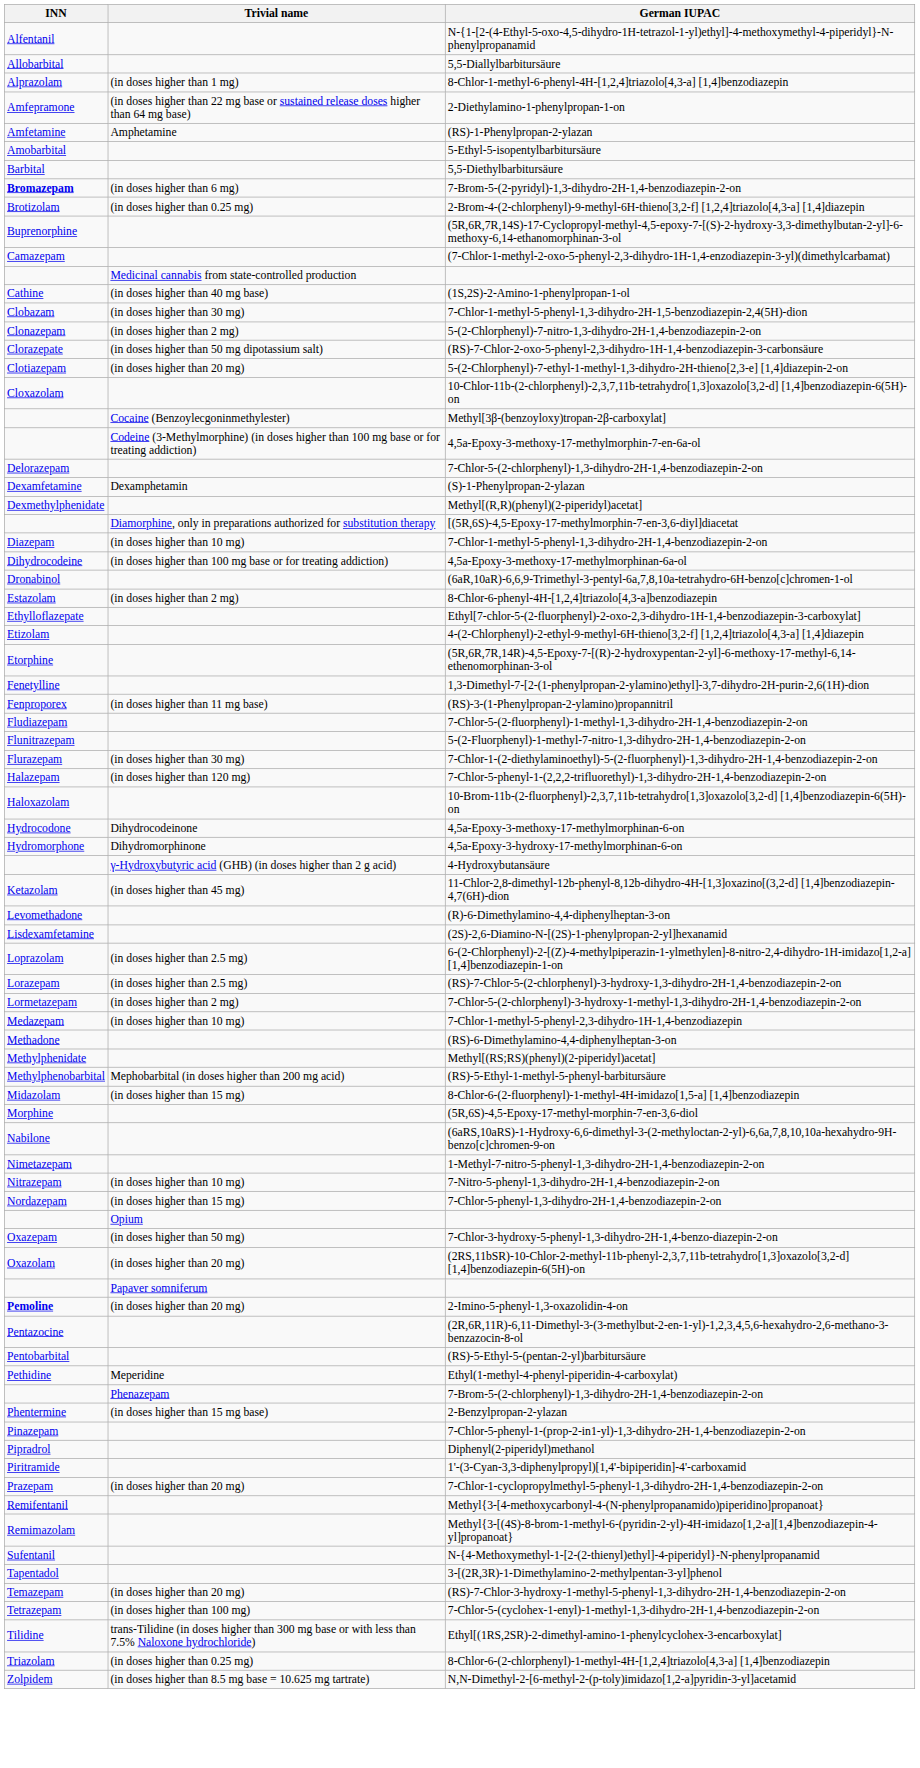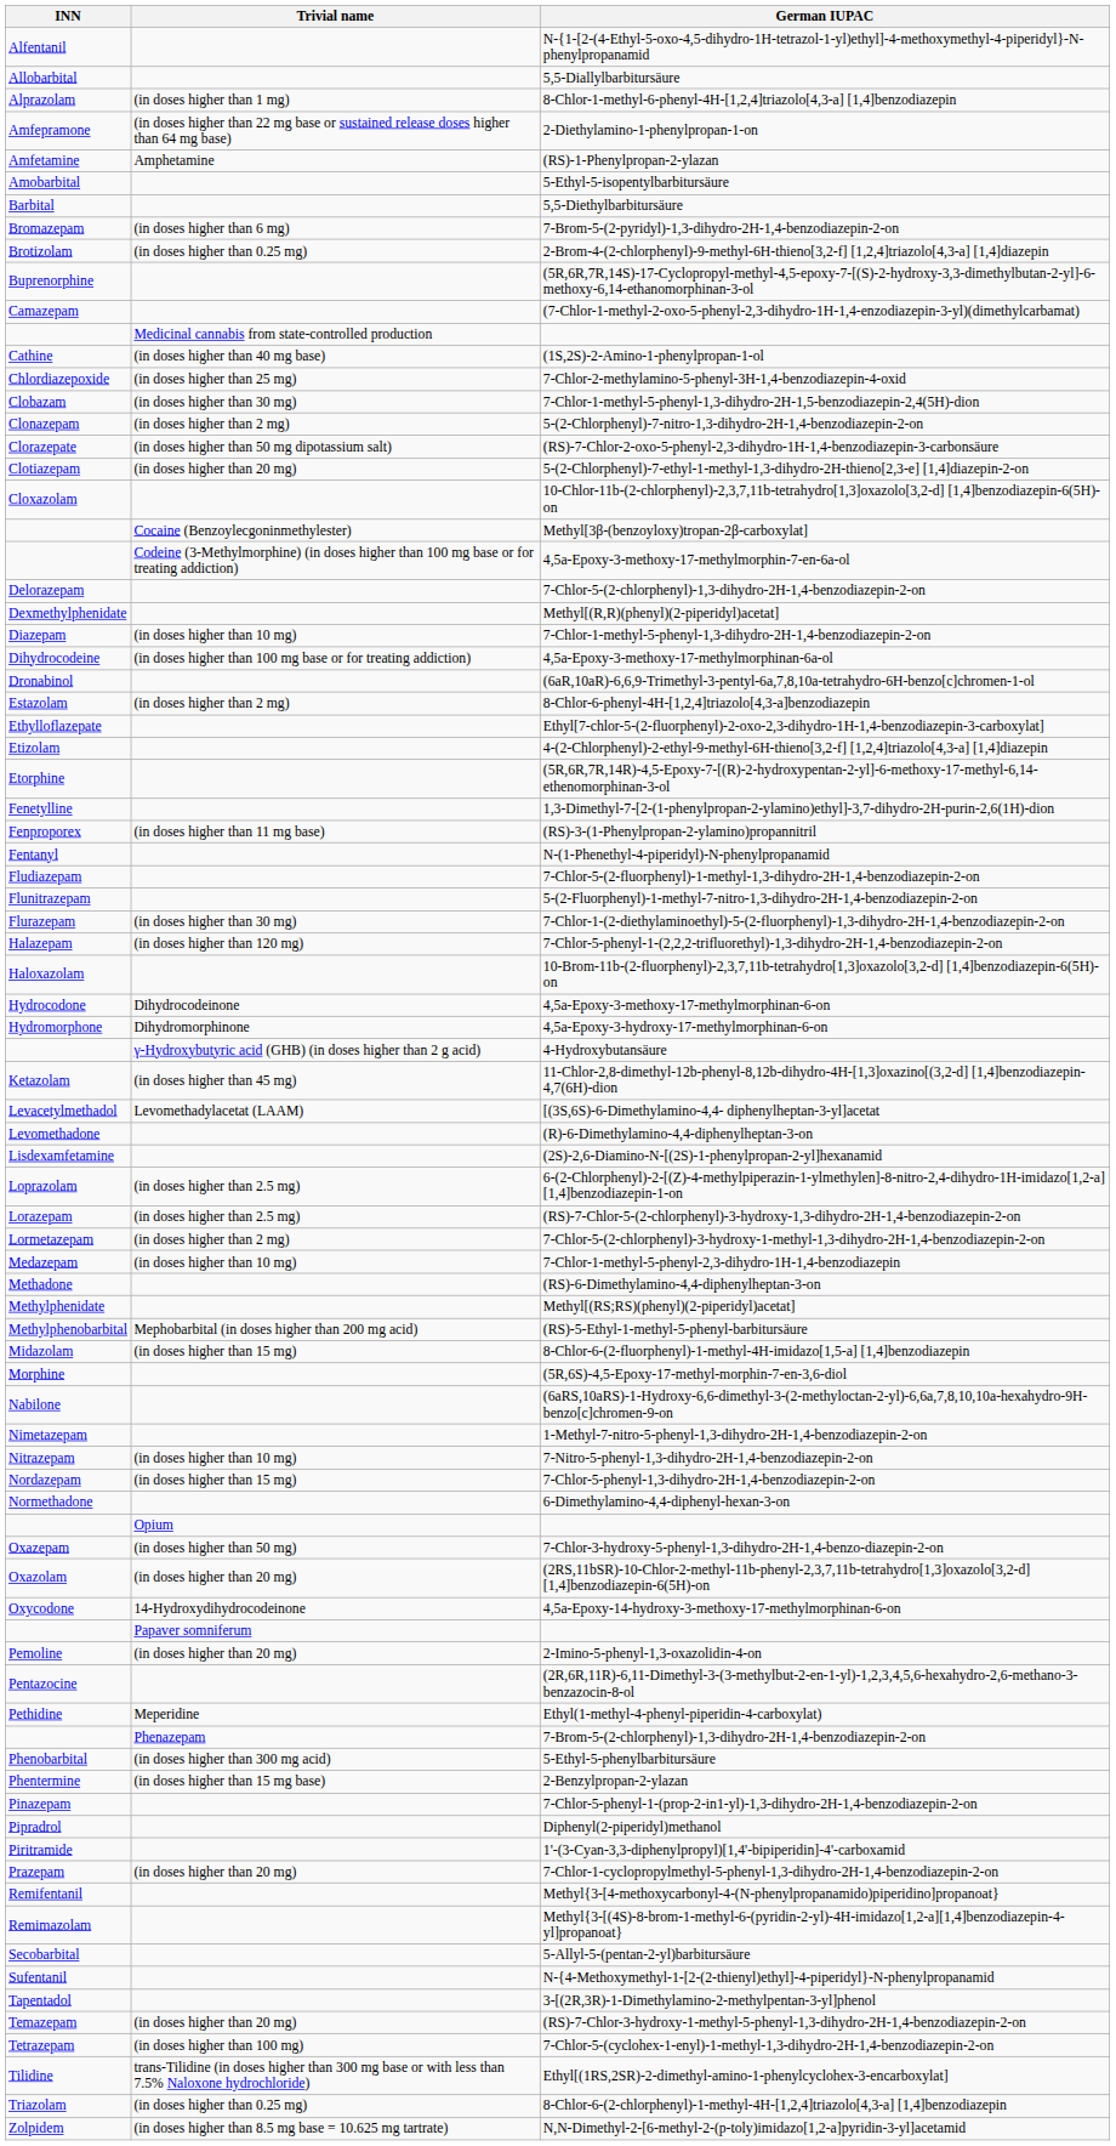 <table class="wikitable sortable">
 <tr>
 <th>INN</th>
 <th>Trivial name</th>
 <th>German IUPAC</th>
 </tr>
 <tr>
 <td><a href='#'>Alfentanil</a></td>
 <td></td>
 <td>N-{1-[2-(4-Ethyl-5-oxo-4,5-dihydro-1H-tetrazol-1-yl)ethyl]-4-methoxymethyl-4-piperidyl}-N-phenylpropanamid</td>
 </tr>
 <tr>
 <td><a href='#'>Allobarbital</a></td>
 <td></td>
 <td>5,5-Diallylbarbitursäure</td>
 </tr>
 <tr>
 <td><a href='#'>Alprazolam</a></td>
 <td>(in doses higher than 1 mg)</td>
 <td>8-Chlor-1-methyl-6-phenyl-4H-[1,2,4]triazolo[4,3-a] [1,4]benzodiazepin</td>
 </tr>
 <tr>
 <td><a href='#'>Amfepramone</a></td>
 <td>(in doses higher than 22 mg base or <a href='#'>sustained release doses</a> higher than 64 mg base)</td>
 <td>2-Diethylamino-1-phenylpropan-1-on</td>
 </tr>
 <tr>
 <td><a href='#'>Amfetamine</a></td>
 <td>Amphetamine</td>
 <td>(RS)-1-Phenylpropan-2-ylazan</td>
 </tr>
 <tr>
 <td><a href='#'>Amobarbital</a></td>
 <td></td>
 <td>5-Ethyl-5-isopentylbarbitursäure</td>
 </tr>
 <tr>
 <td><a href='#'>Barbital</a></td>
 <td></td>
 <td>5,5-Diethylbarbitursäure</td>
 </tr>
 <tr>
-<td><strong><a href='#'>Bromazepam</a></strong></td>
+<td><a href='#'>Bromazepam</a></td>
 <td>(in doses higher than 6 mg)</td>
 <td>7-Brom-5-(2-pyridyl)-1,3-dihydro-2H-1,4-benzodiazepin-2-on</td>
 </tr>
 <tr>
 <td><a href='#'>Brotizolam</a></td>
 <td>(in doses higher than 0.25 mg)</td>
 <td>2-Brom-4-(2-chlorphenyl)-9-methyl-6H-thieno[3,2-f] [1,2,4]triazolo[4,3-a] [1,4]diazepin</td>
 </tr>
 <tr>
 <td><a href='#'>Buprenorphine</a></td>
 <td></td>
 <td>(5R,6R,7R,14S)-17-Cyclopropyl-methyl-4,5-epoxy-7-[(S)-2-hydroxy-3,3-dimethylbutan-2-yl]-6-methoxy-6,14-ethanomorphinan-3-ol</td>
 </tr>
 <tr>
 <td><a href='#'>Camazepam</a></td>
 <td></td>
 <td>(7-Chlor-1-methyl-2-oxo-5-phenyl-2,3-dihydro-1H-1,4-enzodiazepin-3-yl)(dimethylcarbamat)</td>
 </tr>
 <tr>
 <td></td>
 <td><a href='#'>Medicinal cannabis</a> from state-controlled production</td>
 <td></td>
 </tr>
 <tr>
 <td><a href='#'>Cathine</a></td>
 <td>(in doses higher than 40 mg base)</td>
 <td>(1S,2S)-2-Amino-1-phenylpropan-1-ol</td>
+</tr>
+<tr>
+<td><a href='#'>Chlordiazepoxide</a></td>
+<td>(in doses higher than 25 mg)</td>
+<td>7-Chlor-2-methylamino-5-phenyl-3H-1,4-benzodiazepin-4-oxid</td>
 </tr>
 <tr>
 <td><a href='#'>Clobazam</a></td>
 <td>(in doses higher than 30 mg)</td>
 <td>7-Chlor-1-methyl-5-phenyl-1,3-dihydro-2H-1,5-benzodiazepin-2,4(5H)-dion</td>
 </tr>
 <tr>
 <td><a href='#'>Clonazepam</a></td>
 <td>(in doses higher than 2 mg)</td>
 <td>5-(2-Chlorphenyl)-7-nitro-1,3-dihydro-2H-1,4-benzodiazepin-2-on</td>
 </tr>
 <tr>
 <td><a href='#'>Clorazepate</a></td>
 <td>(in doses higher than 50 mg dipotassium salt)</td>
 <td>(RS)-7-Chlor-2-oxo-5-phenyl-2,3-dihydro-1H-1,4-benzodiazepin-3-carbonsäure</td>
 </tr>
 <tr>
 <td><a href='#'>Clotiazepam</a></td>
 <td>(in doses higher than 20 mg)</td>
 <td>5-(2-Chlorphenyl)-7-ethyl-1-methyl-1,3-dihydro-2H-thieno[2,3-e] [1,4]diazepin-2-on</td>
 </tr>
 <tr>
 <td><a href='#'>Cloxazolam</a></td>
 <td></td>
 <td>10-Chlor-11b-(2-chlorphenyl)-2,3,7,11b-tetrahydro[1,3]oxazolo[3,2-d] [1,4]benzodiazepin-6(5H)-on</td>
 </tr>
 <tr>
 <td></td>
 <td><a href='#'>Cocaine</a> (Benzoylecgoninmethylester)</td>
 <td>Methyl[3β-(benzoyloxy)tropan-2β-carboxylat]</td>
 </tr>
 <tr>
 <td></td>
 <td><a href='#'>Codeine</a> (3-Methylmorphine) (in doses higher than 100 mg base or for treating addiction)</td>
 <td>4,5a-Epoxy-3-methoxy-17-methylmorphin-7-en-6a-ol</td>
 </tr>
 <tr>
 <td><a href='#'>Delorazepam</a></td>
 <td></td>
 <td>7-Chlor-5-(2-chlorphenyl)-1,3-dihydro-2H-1,4-benzodiazepin-2-on</td>
 </tr>
 <tr>
-<td><a href='#'>Dexamfetamine</a></td>
-<td>Dexamphetamin</td>
-<td>(S)-1-Phenylpropan-2-ylazan</td>
-</tr>
-<tr>
 <td><a href='#'>Dexmethylphenidate</a></td>
 <td></td>
 <td>Methyl[(R,R)(phenyl)(2-piperidyl)acetat]</td>
-</tr>
-<tr>
-<td></td>
-<td><a href='#'>Diamorphine</a>, only in preparations authorized for <a href='#'>substitution therapy</a></td>
-<td>[(5R,6S)-4,5-Epoxy-17-methylmorphin-7-en-3,6-diyl]diacetat</td>
 </tr>
 <tr>
 <td><a href='#'>Diazepam</a></td>
 <td>(in doses higher than 10 mg)</td>
 <td>7-Chlor-1-methyl-5-phenyl-1,3-dihydro-2H-1,4-benzodiazepin-2-on</td>
 </tr>
 <tr>
 <td><a href='#'>Dihydrocodeine</a></td>
 <td>(in doses higher than 100 mg base or for treating addiction)</td>
 <td>4,5a-Epoxy-3-methoxy-17-methylmorphinan-6a-ol</td>
 </tr>
 <tr>
 <td><a href='#'>Dronabinol</a></td>
 <td></td>
 <td>(6aR,10aR)-6,6,9-Trimethyl-3-pentyl-6a,7,8,10a-tetrahydro-6H-benzo[c]chromen-1-ol</td>
 </tr>
 <tr>
 <td><a href='#'>Estazolam</a></td>
 <td>(in doses higher than 2 mg)</td>
 <td>8-Chlor-6-phenyl-4H-[1,2,4]triazolo[4,3-a]benzodiazepin</td>
 </tr>
 <tr>
 <td><a href='#'>Ethylloflazepate</a></td>
 <td></td>
 <td>Ethyl[7-chlor-5-(2-fluorphenyl)-2-oxo-2,3-dihydro-1H-1,4-benzodiazepin-3-carboxylat]</td>
 </tr>
 <tr>
 <td><a href='#'>Etizolam</a></td>
 <td></td>
 <td>4-(2-Chlorphenyl)-2-ethyl-9-methyl-6H-thieno[3,2-f] [1,2,4]triazolo[4,3-a] [1,4]diazepin</td>
 </tr>
 <tr>
 <td><a href='#'>Etorphine</a></td>
 <td></td>
 <td>(5R,6R,7R,14R)-4,5-Epoxy-7-[(R)-2-hydroxypentan-2-yl]-6-methoxy-17-methyl-6,14-ethenomorphinan-3-ol</td>
 </tr>
 <tr>
 <td><a href='#'>Fenetylline</a></td>
 <td></td>
 <td>1,3-Dimethyl-7-[2-(1-phenylpropan-2-ylamino)ethyl]-3,7-dihydro-2H-purin-2,6(1H)-dion</td>
 </tr>
 <tr>
 <td><a href='#'>Fenproporex</a></td>
 <td>(in doses higher than 11 mg base)</td>
 <td>(RS)-3-(1-Phenylpropan-2-ylamino)propannitril</td>
 </tr>
 <tr>
+<td><a href='#'>Fentanyl</a></td>
+<td></td>
+<td>N-(1-Phenethyl-4-piperidyl)-N-phenylpropanamid</td>
+</tr>
+<tr>
 <td><a href='#'>Fludiazepam</a></td>
 <td></td>
 <td>7-Chlor-5-(2-fluorphenyl)-1-methyl-1,3-dihydro-2H-1,4-benzodiazepin-2-on</td>
 </tr>
 <tr>
 <td><a href='#'>Flunitrazepam</a></td>
 <td></td>
 <td>5-(2-Fluorphenyl)-1-methyl-7-nitro-1,3-dihydro-2H-1,4-benzodiazepin-2-on</td>
 </tr>
 <tr>
 <td><a href='#'>Flurazepam</a></td>
 <td>(in doses higher than 30 mg)</td>
 <td>7-Chlor-1-(2-diethylaminoethyl)-5-(2-fluorphenyl)-1,3-dihydro-2H-1,4-benzodiazepin-2-on</td>
 </tr>
 <tr>
 <td><a href='#'>Halazepam</a></td>
 <td>(in doses higher than 120 mg)</td>
 <td>7-Chlor-5-phenyl-1-(2,2,2-trifluorethyl)-1,3-dihydro-2H-1,4-benzodiazepin-2-on</td>
 </tr>
 <tr>
 <td><a href='#'>Haloxazolam</a></td>
 <td></td>
 <td>10-Brom-11b-(2-fluorphenyl)-2,3,7,11b-tetrahydro[1,3]oxazolo[3,2-d] [1,4]benzodiazepin-6(5H)-on</td>
 </tr>
 <tr>
 <td><a href='#'>Hydrocodone</a></td>
 <td>Dihydrocodeinone</td>
 <td>4,5a-Epoxy-3-methoxy-17-methylmorphinan-6-on</td>
 </tr>
 <tr>
 <td><a href='#'>Hydromorphone</a></td>
 <td>Dihydromorphinone</td>
 <td>4,5a-Epoxy-3-hydroxy-17-methylmorphinan-6-on</td>
 </tr>
 <tr>
 <td></td>
 <td><a href='#'>γ-Hydroxybutyric acid</a> (GHB) (in doses higher than 2 g acid)</td>
 <td>4-Hydroxybutansäure</td>
 </tr>
 <tr>
 <td><a href='#'>Ketazolam</a></td>
 <td>(in doses higher than 45 mg)</td>
 <td>11-Chlor-2,8-dimethyl-12b-phenyl-8,12b-dihydro-4H-[1,3]oxazino[(3,2-d] [1,4]benzodiazepin-4,7(6H)-dion</td>
+</tr>
+<tr>
+<td><a href='#'>Levacetylmethadol</a></td>
+<td>Levomethadylacetat (LAAM)</td>
+<td>[(3S,6S)-6-Dimethylamino-4,4- diphenylheptan-3-yl]acetat</td>
 </tr>
 <tr>
 <td><a href='#'>Levomethadone</a></td>
 <td></td>
 <td>(R)-6-Dimethylamino-4,4-diphenylheptan-3-on</td>
 </tr>
 <tr>
 <td><a href='#'>Lisdexamfetamine</a></td>
 <td></td>
 <td>(2S)-2,6-Diamino-N-[(2S)-1-phenylpropan-2-yl]hexanamid</td>
 </tr>
 <tr>
 <td><a href='#'>Loprazolam</a></td>
 <td>(in doses higher than 2.5 mg)</td>
 <td>6-(2-Chlorphenyl)-2-[(Z)-4-methylpiperazin-1-ylmethylen]-8-nitro-2,4-dihydro-1H-imidazo[1,2-a] [1,4]benzodiazepin-1-on</td>
 </tr>
 <tr>
 <td><a href='#'>Lorazepam</a></td>
 <td>(in doses higher than 2.5 mg)</td>
 <td>(RS)-7-Chlor-5-(2-chlorphenyl)-3-hydroxy-1,3-dihydro-2H-1,4-benzodiazepin-2-on</td>
 </tr>
 <tr>
 <td><a href='#'>Lormetazepam</a></td>
 <td>(in doses higher than 2 mg)</td>
 <td>7-Chlor-5-(2-chlorphenyl)-3-hydroxy-1-methyl-1,3-dihydro-2H-1,4-benzodiazepin-2-on</td>
 </tr>
 <tr>
 <td><a href='#'>Medazepam</a></td>
 <td>(in doses higher than 10 mg)</td>
 <td>7-Chlor-1-methyl-5-phenyl-2,3-dihydro-1H-1,4-benzodiazepin</td>
 </tr>
 <tr>
 <td><a href='#'>Methadone</a></td>
 <td></td>
 <td>(RS)-6-Dimethylamino-4,4-diphenylheptan-3-on</td>
 </tr>
 <tr>
 <td><a href='#'>Methylphenidate</a></td>
 <td></td>
 <td>Methyl[(RS;RS)(phenyl)(2-piperidyl)acetat]</td>
 </tr>
 <tr>
 <td><a href='#'>Methylphenobarbital</a></td>
 <td>Mephobarbital (in doses higher than 200 mg acid)</td>
 <td>(RS)-5-Ethyl-1-methyl-5-phenyl-barbitursäure</td>
 </tr>
 <tr>
 <td><a href='#'>Midazolam</a></td>
 <td>(in doses higher than 15 mg)</td>
 <td>8-Chlor-6-(2-fluorphenyl)-1-methyl-4H-imidazo[1,5-a] [1,4]benzodiazepin</td>
 </tr>
 <tr>
 <td><a href='#'>Morphine</a></td>
 <td></td>
 <td>(5R,6S)-4,5-Epoxy-17-methyl-morphin-7-en-3,6-diol</td>
 </tr>
 <tr>
 <td><a href='#'>Nabilone</a></td>
 <td></td>
 <td>(6aRS,10aRS)-1-Hydroxy-6,6-dimethyl-3-(2-methyloctan-2-yl)-6,6a,7,8,10,10a-hexahydro-9H-benzo[c]chromen-9-on</td>
 </tr>
 <tr>
 <td><a href='#'>Nimetazepam</a></td>
 <td></td>
 <td>1-Methyl-7-nitro-5-phenyl-1,3-dihydro-2H-1,4-benzodiazepin-2-on</td>
 </tr>
 <tr>
 <td><a href='#'>Nitrazepam</a></td>
 <td>(in doses higher than 10 mg)</td>
 <td>7-Nitro-5-phenyl-1,3-dihydro-2H-1,4-benzodiazepin-2-on</td>
 </tr>
 <tr>
 <td><a href='#'>Nordazepam</a></td>
 <td>(in doses higher than 15 mg)</td>
 <td>7-Chlor-5-phenyl-1,3-dihydro-2H-1,4-benzodiazepin-2-on</td>
 </tr>
 <tr>
+<td><a href='#'>Normethadone</a></td>
+<td></td>
+<td>6-Dimethylamino-4,4-diphenyl-hexan-3-on</td>
+</tr>
+<tr>
 <td></td>
 <td><a href='#'>Opium</a></td>
 <td></td>
 </tr>
 <tr>
 <td><a href='#'>Oxazepam</a></td>
 <td>(in doses higher than 50 mg)</td>
 <td>7-Chlor-3-hydroxy-5-phenyl-1,3-dihydro-2H-1,4-benzo-diazepin-2-on</td>
 </tr>
 <tr>
 <td><a href='#'>Oxazolam</a></td>
 <td>(in doses higher than 20 mg)</td>
 <td>(2RS,11bSR)-10-Chlor-2-methyl-11b-phenyl-2,3,7,11b-tetrahydro[1,3]oxazolo[3,2-d] [1,4]benzodiazepin-6(5H)-on</td>
 </tr>
 <tr>
+<td><a href='#'>Oxycodone</a></td>
+<td>14-Hydroxydihydrocodeinone</td>
+<td>4,5a-Epoxy-14-hydroxy-3-methoxy-17-methylmorphinan-6-on</td>
+</tr>
+<tr>
 <td></td>
 <td><a href='#'>Papaver somniferum</a></td>
 <td></td>
 </tr>
 <tr>
-<td><strong><a href='#'>Pemoline</a></strong></td>
+<td><a href='#'>Pemoline</a></td>
 <td>(in doses higher than 20 mg)</td>
 <td>2-Imino-5-phenyl-1,3-oxazolidin-4-on</td>
 </tr>
 <tr>
 <td><a href='#'>Pentazocine</a></td>
 <td></td>
 <td>(2R,6R,11R)-6,11-Dimethyl-3-(3-methylbut-2-en-1-yl)-1,2,3,4,5,6-hexahydro-2,6-methano-3-benzazocin-8-ol</td>
-</tr>
-<tr>
-<td><a href='#'>Pentobarbital</a></td>
-<td></td>
-<td>(RS)-5-Ethyl-5-(pentan-2-yl)barbitursäure</td>
 </tr>
 <tr>
 <td><a href='#'>Pethidine</a></td>
 <td>Meperidine</td>
 <td>Ethyl(1-methyl-4-phenyl-piperidin-4-carboxylat)</td>
 </tr>
 <tr>
 <td></td>
 <td><a href='#'>Phenazepam</a></td>
 <td>7-Brom-5-(2-chlorphenyl)-1,3-dihydro-2H-1,4-benzodiazepin-2-on</td>
+</tr>
+<tr>
+<td><a href='#'>Phenobarbital</a></td>
+<td>(in doses higher than 300 mg acid)</td>
+<td>5-Ethyl-5-phenylbarbitursäure</td>
 </tr>
 <tr>
 <td><a href='#'>Phentermine</a></td>
 <td>(in doses higher than 15 mg base)</td>
 <td>2-Benzylpropan-2-ylazan</td>
 </tr>
 <tr>
 <td><a href='#'>Pinazepam</a></td>
 <td></td>
 <td>7-Chlor-5-phenyl-1-(prop-2-in1-yl)-1,3-dihydro-2H-1,4-benzodiazepin-2-on</td>
 </tr>
 <tr>
 <td><a href='#'>Pipradrol</a></td>
 <td></td>
 <td>Diphenyl(2-piperidyl)methanol</td>
 </tr>
 <tr>
 <td><a href='#'>Piritramide</a></td>
 <td></td>
 <td>1'-(3-Cyan-3,3-diphenylpropyl)[1,4'-bipiperidin]-4'-carboxamid</td>
 </tr>
 <tr>
 <td><a href='#'>Prazepam</a></td>
 <td>(in doses higher than 20 mg)</td>
 <td>7-Chlor-1-cyclopropylmethyl-5-phenyl-1,3-dihydro-2H-1,4-benzodiazepin-2-on</td>
 </tr>
 <tr>
 <td><a href='#'>Remifentanil</a></td>
 <td></td>
 <td>Methyl{3-[4-methoxycarbonyl-4-(N-phenylpropanamido)piperidino]propanoat}</td>
 </tr>
 <tr>
 <td><a href='#'>Remimazolam</a></td>
 <td></td>
 <td>Methyl{3-[(4S)-8-brom-1-methyl-6-(pyridin-2-yl)-4H-imidazo[1,2-a][1,4]benzodiazepin-4-yl]propanoat}</td>
 </tr>
 <tr>
+<td><a href='#'>Secobarbital</a></td>
+<td></td>
+<td>5-Allyl-5-(pentan-2-yl)barbitursäure</td>
+</tr>
+<tr>
 <td><a href='#'>Sufentanil</a></td>
 <td></td>
 <td>N-{4-Methoxymethyl-1-[2-(2-thienyl)ethyl]-4-piperidyl}-N-phenylpropanamid</td>
 </tr>
 <tr>
 <td><a href='#'>Tapentadol</a></td>
 <td></td>
 <td>3-[(2R,3R)-1-Dimethylamino-2-methylpentan-3-yl]phenol</td>
 </tr>
 <tr>
 <td><a href='#'>Temazepam</a></td>
 <td>(in doses higher than 20 mg)</td>
 <td>(RS)-7-Chlor-3-hydroxy-1-methyl-5-phenyl-1,3-dihydro-2H-1,4-benzodiazepin-2-on</td>
 </tr>
 <tr>
 <td><a href='#'>Tetrazepam</a></td>
 <td>(in doses higher than 100 mg)</td>
 <td>7-Chlor-5-(cyclohex-1-enyl)-1-methyl-1,3-dihydro-2H-1,4-benzodiazepin-2-on</td>
 </tr>
 <tr>
 <td><a href='#'>Tilidine</a></td>
 <td>trans-Tilidine (in doses higher than 300 mg base or with less than 7.5% <a href='#'>Naloxone hydrochloride</a>)</td>
 <td>Ethyl[(1RS,2SR)-2-dimethyl-amino-1-phenylcyclohex-3-encarboxylat]</td>
 </tr>
 <tr>
 <td><a href='#'>Triazolam</a></td>
 <td>(in doses higher than 0.25 mg)</td>
 <td>8-Chlor-6-(2-chlorphenyl)-1-methyl-4H-[1,2,4]triazolo[4,3-a] [1,4]benzodiazepin</td>
 </tr>
 <tr>
 <td><a href='#'>Zolpidem</a></td>
 <td>(in doses higher than 8.5 mg base = 10.625 mg tartrate)</td>
 <td>N,N-Dimethyl-2-[6-methyl-2-(p-toly)imidazo[1,2-a]pyridin-3-yl]acetamid</td>
 </tr>
 </table>
